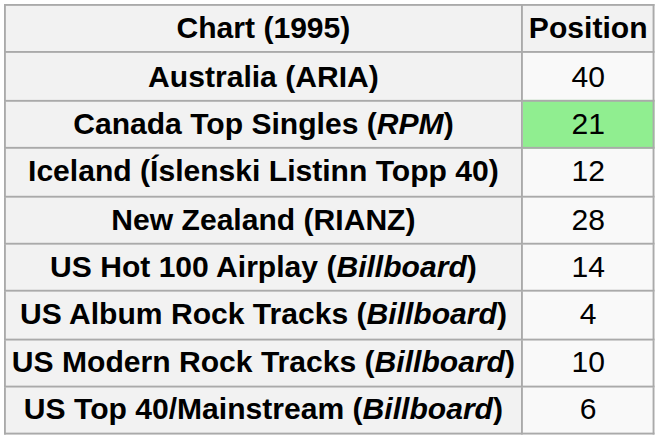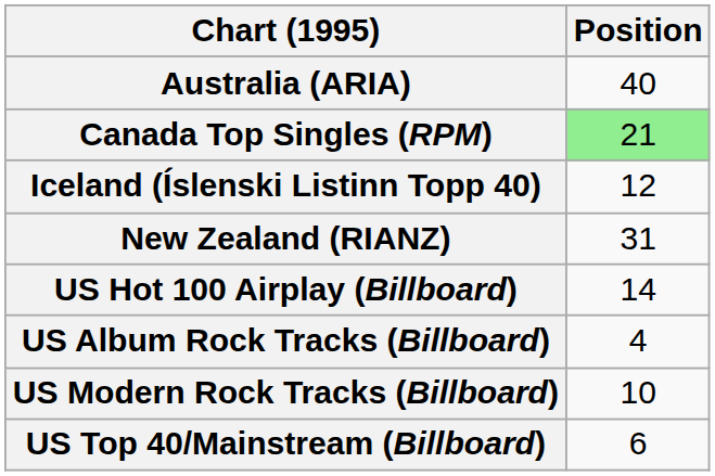 <table class="wikitable sortable plainrowheaders">
 <tr>
 <th scope="col">Chart (1995)</th>
 <th scope="col">Position</th>
 </tr>
 <tr>
 <th scope="row">Australia (ARIA)</th>
 <td align="center">40</td>
 </tr>
 <tr>
 <th scope="row">Canada Top Singles (<em>RPM</em>)</th>
 <td align="center" style="background: lightgreen;">21</td>
 </tr>
 <tr>
 <th scope="row">Iceland (Íslenski Listinn Topp 40)</th>
 <td align="center">12</td>
 </tr>
 <tr>
 <th scope="row">New Zealand (RIANZ)</th>
-<td align="center">28</td>
+<td align="center">31</td>
 </tr>
 <tr>
 <th scope="row">US Hot 100 Airplay (<em>Billboard</em>)</th>
 <td align="center">14</td>
 </tr>
 <tr>
 <th scope="row">US Album Rock Tracks (<em>Billboard</em>)</th>
 <td align="center">4</td>
 </tr>
 <tr>
 <th scope="row">US Modern Rock Tracks (<em>Billboard</em>)</th>
 <td align="center">10</td>
 </tr>
 <tr>
 <th scope="row">US Top 40/Mainstream (<em>Billboard</em>)</th>
 <td align="center">6</td>
 </tr>
 </table>
